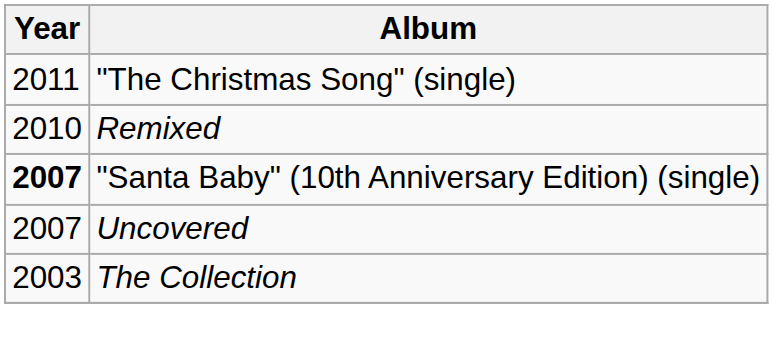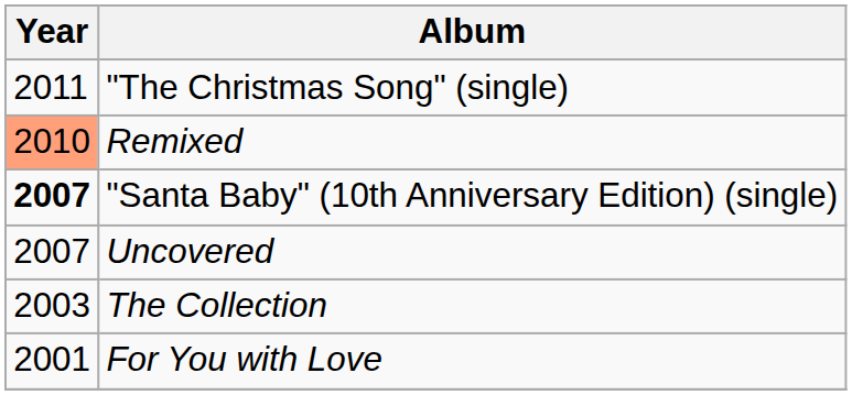 <table class="wikitable sortable">
 <tr>
 <th scope="col">Year</th>
 <th scope="col">Album</th>
 </tr>
 <tr>
 <td>2011</td>
 <td>"The Christmas Song" (single)</td>
 </tr>
 <tr>
-<td>2010</td>
+<td style="background: lightsalmon;">2010</td>
 <td><em>Remixed</em></td>
 </tr>
 <tr>
 <td><strong>2007</strong></td>
 <td>"Santa Baby" (10th Anniversary Edition) (single)</td>
 </tr>
 <tr>
 <td>2007</td>
 <td><em>Uncovered</em></td>
 </tr>
 <tr>
 <td>2003</td>
 <td><em>The Collection</em></td>
 </tr>
 <tr>
+<td>2001</td>
+<td><em>For You with Love</em></td>
+</tr>
+<tr>
 </tr>
 </table>
